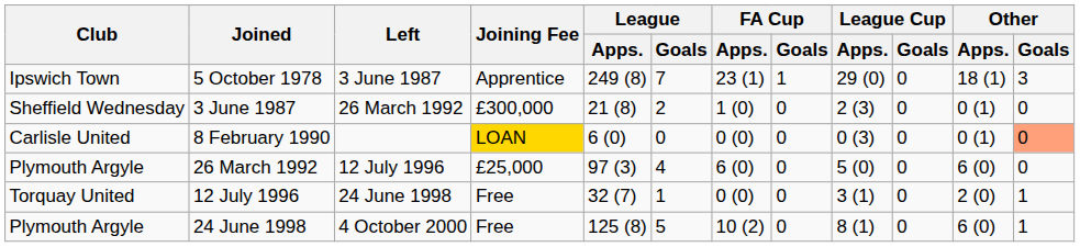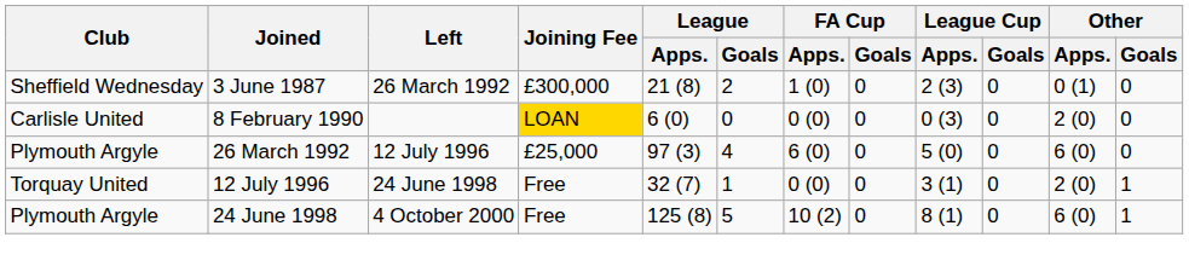 <table class="wikitable">
 <tr>
 <th rowspan=2>Club</th>
 <th rowspan=2>Joined</th>
 <th rowspan=2>Left</th>
 <th rowspan=2>Joining Fee</th>
 <th colspan=2>League</th>
 <th colspan=2>FA Cup</th>
 <th colspan=2>League Cup</th>
 <th colspan=2>Other</th>
 </tr>
 <tr>
 <th>Apps.</th>
 <th>Goals</th>
 <th>Apps.</th>
 <th>Goals</th>
 <th>Apps.</th>
 <th>Goals</th>
 <th>Apps.</th>
 <th>Goals</th>
-</tr>
-<tr>
-<td>Ipswich Town</td>
-<td>5 October 1978</td>
-<td>3 June 1987</td>
-<td>Apprentice</td>
-<td>249 (8) </td>
-<td>7 </td>
-<td>23 (1) </td>
-<td>1 </td>
-<td>29 (0) </td>
-<td>0 </td>
-<td>18 (1) </td>
-<td>3 </td>
 </tr>
 <tr>
 <td>Sheffield Wednesday</td>
 <td>3 June 1987</td>
 <td>26 March 1992</td>
 <td>£300,000</td>
 <td>21 (8) </td>
 <td>2 </td>
 <td>1 (0) </td>
 <td>0 </td>
 <td>2 (3) </td>
 <td>0 </td>
 <td>0 (1) </td>
 <td>0 </td>
 </tr>
 <tr>
 <td>Carlisle United</td>
 <td>8 February 1990</td>
 <td></td>
 <td style="background: gold;">LOAN</td>
 <td>6 (0) </td>
 <td>0 </td>
 <td>0 (0) </td>
 <td>0 </td>
 <td>0 (3) </td>
 <td>0 </td>
-<td>0 (1) </td>
-<td style="background: lightsalmon;">0 </td>
+<td>2 (0) </td>
+<td>0 </td>
 </tr>
 <tr>
 <td>Plymouth Argyle</td>
 <td>26 March 1992</td>
 <td>12 July 1996</td>
 <td>£25,000</td>
 <td>97 (3) </td>
 <td>4 </td>
 <td>6 (0) </td>
 <td>0 </td>
 <td>5 (0) </td>
 <td>0 </td>
 <td>6 (0) </td>
 <td>0 </td>
 </tr>
 <tr>
 <td>Torquay United</td>
 <td>12 July 1996</td>
 <td>24 June 1998</td>
 <td>Free</td>
 <td>32 (7) </td>
 <td>1 </td>
 <td>0 (0) </td>
 <td>0 </td>
 <td>3 (1) </td>
 <td>0 </td>
 <td>2 (0) </td>
 <td>1 </td>
 </tr>
 <tr>
 <td>Plymouth Argyle</td>
 <td>24 June 1998</td>
 <td>4 October 2000</td>
 <td>Free</td>
 <td>125 (8) </td>
 <td>5 </td>
 <td>10 (2) </td>
 <td>0 </td>
 <td>8 (1) </td>
 <td>0 </td>
 <td>6 (0) </td>
 <td>1 </td>
 </tr>
 </table>
